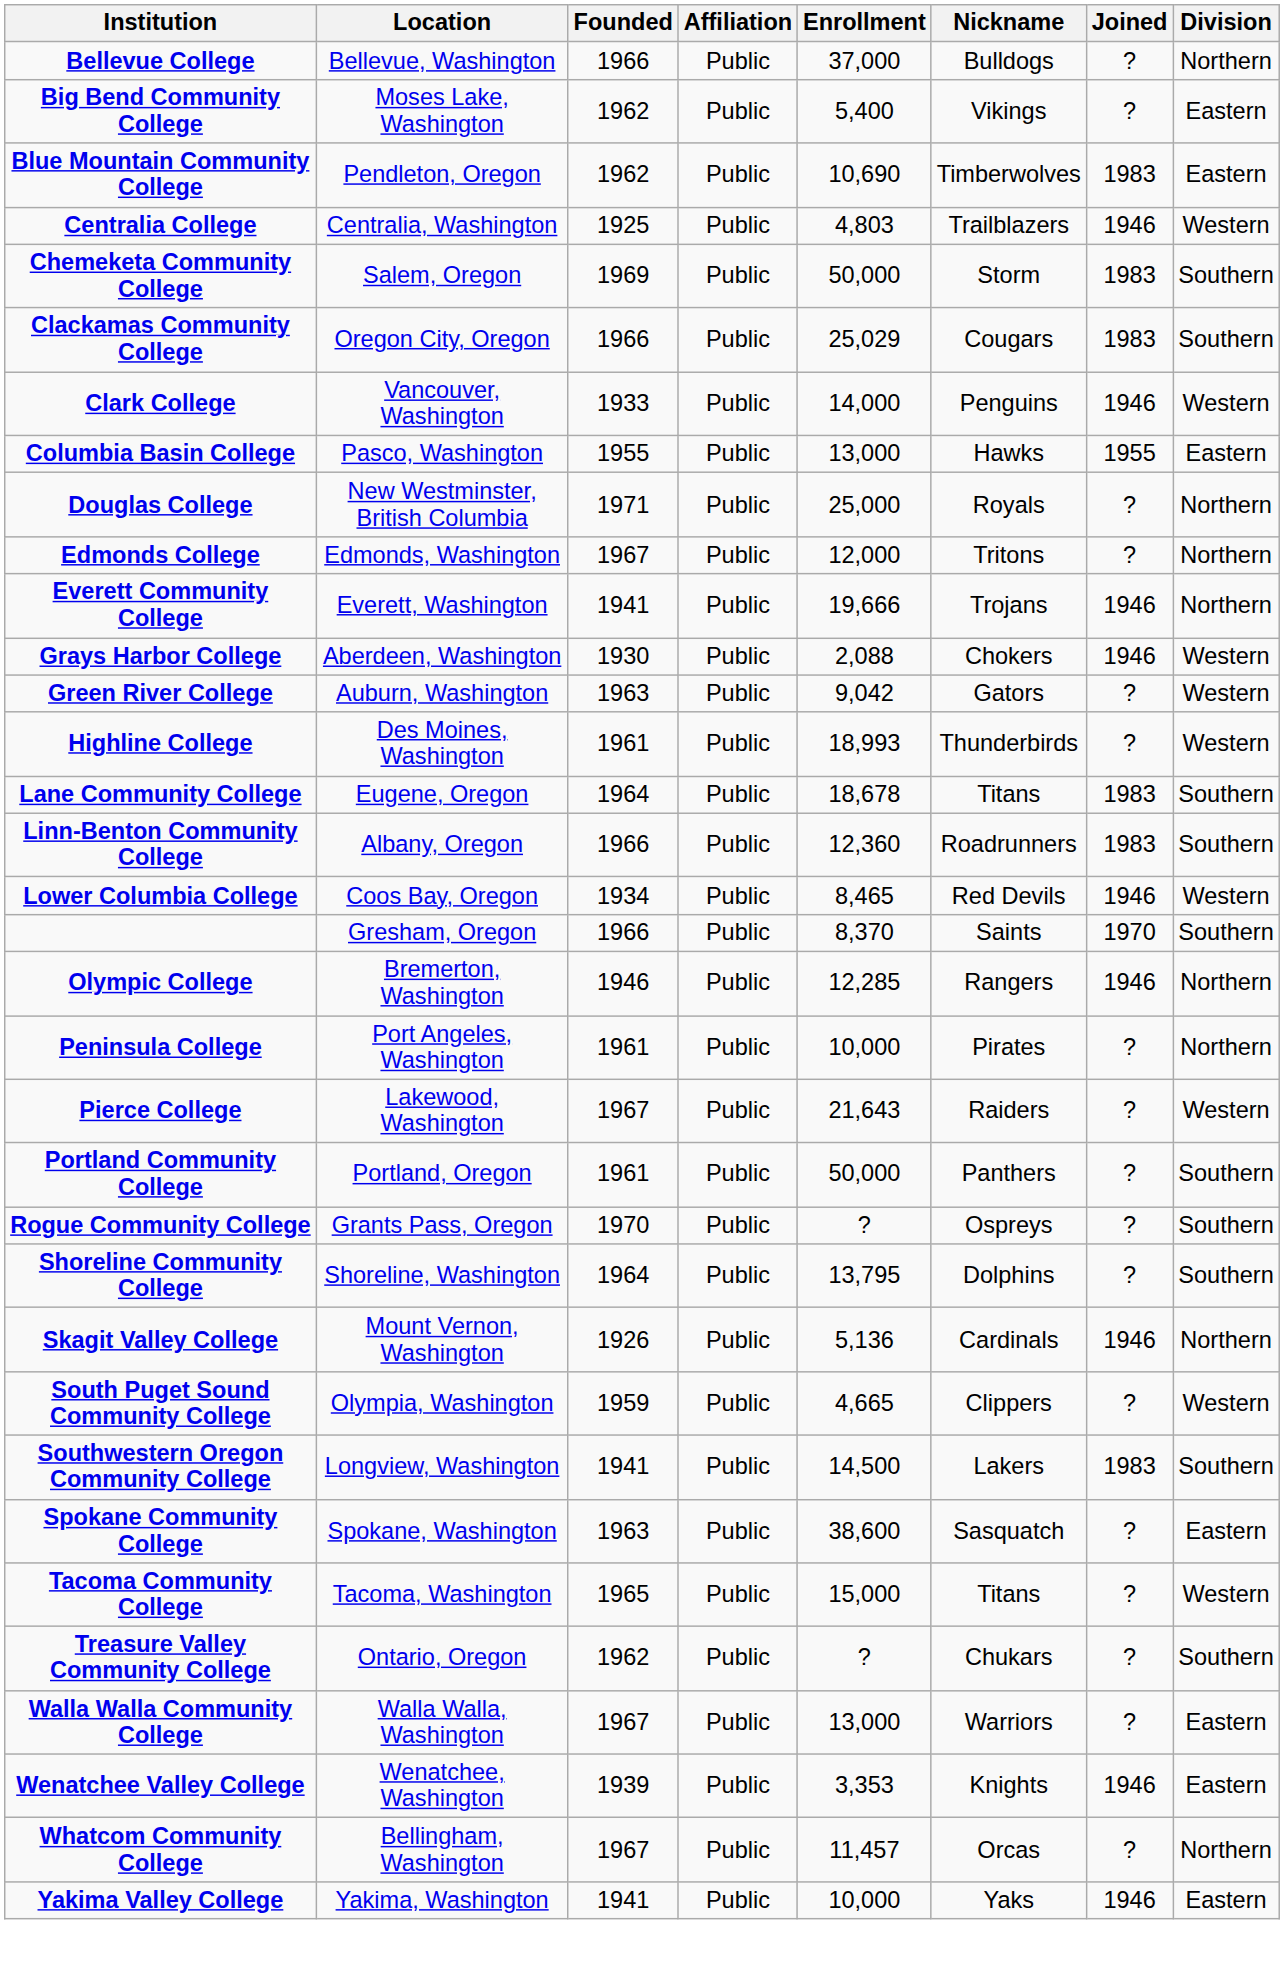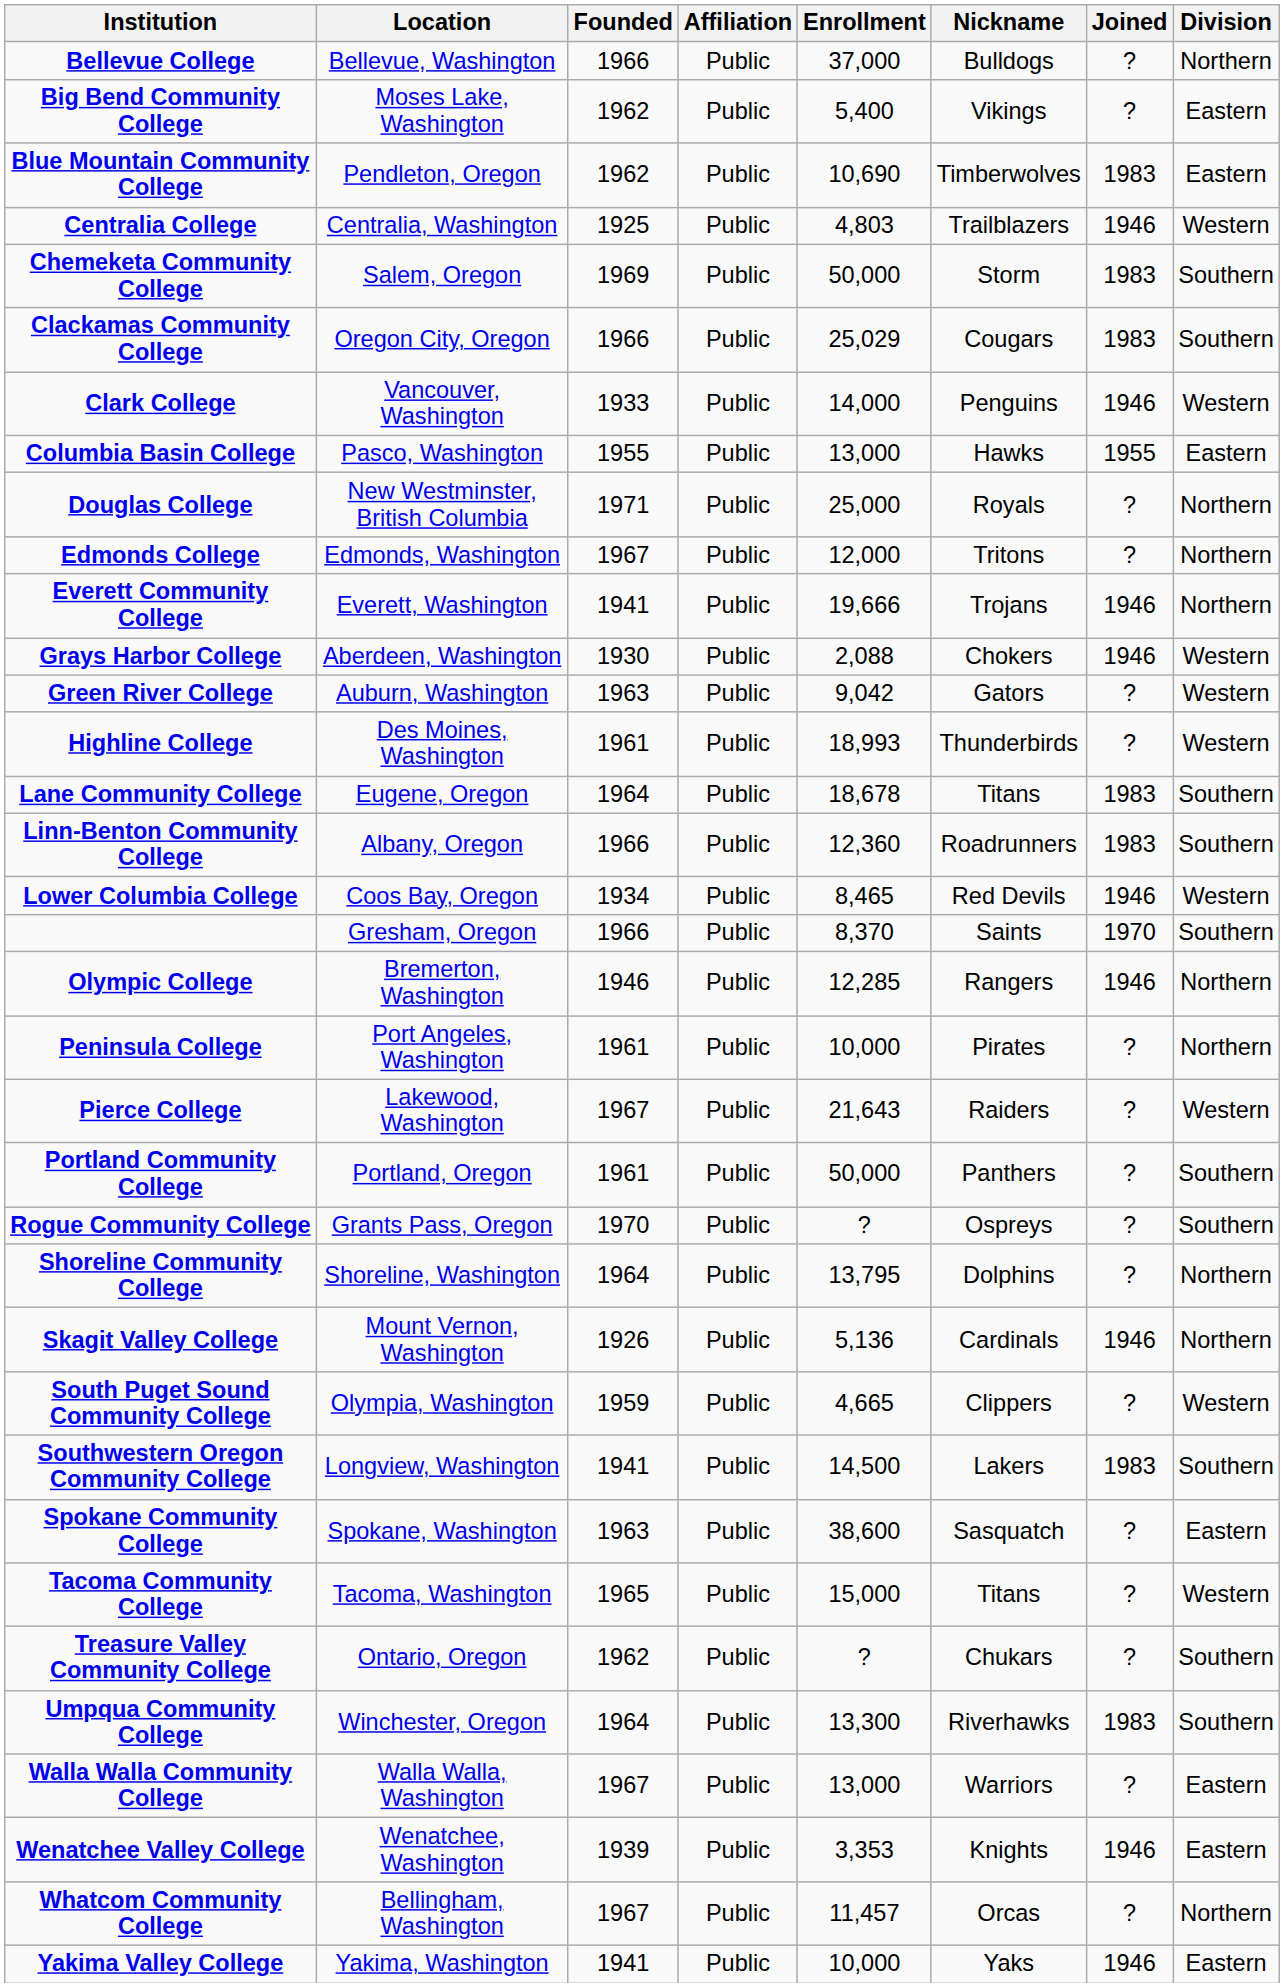 <table class="wikitable sortable" style="text-align: center;">
 <tr>
 <th>Institution</th>
 <th>Location</th>
 <th>Founded</th>
 <th>Affiliation</th>
 <th>Enrollment</th>
 <th>Nickname</th>
 <th>Joined</th>
 <th>Division</th>
 </tr>
 <tr>
 <td><strong><a href='#'>Bellevue College</a></strong></td>
 <td><a href='#'>Bellevue, Washington</a></td>
 <td>1966</td>
 <td>Public</td>
 <td>37,000</td>
 <td>Bulldogs</td>
 <td>?</td>
 <td>Northern</td>
 </tr>
 <tr>
 <td><strong><a href='#'>Big Bend Community College</a></strong></td>
 <td><a href='#'>Moses Lake, Washington</a></td>
 <td>1962</td>
 <td>Public</td>
 <td>5,400</td>
 <td>Vikings</td>
 <td>?</td>
 <td>Eastern</td>
 </tr>
 <tr>
 <td><strong><a href='#'>Blue Mountain Community College</a></strong></td>
 <td><a href='#'>Pendleton, Oregon</a></td>
 <td>1962</td>
 <td>Public</td>
 <td>10,690</td>
 <td>Timberwolves</td>
 <td>1983</td>
 <td>Eastern</td>
 </tr>
 <tr>
 <td><strong><a href='#'>Centralia College</a></strong></td>
 <td><a href='#'>Centralia, Washington</a></td>
 <td>1925</td>
 <td>Public</td>
 <td>4,803</td>
 <td>Trailblazers</td>
 <td>1946</td>
 <td>Western</td>
 </tr>
 <tr>
 <td><strong><a href='#'>Chemeketa Community College</a></strong></td>
 <td><a href='#'>Salem, Oregon</a></td>
 <td>1969</td>
 <td>Public</td>
 <td>50,000</td>
 <td>Storm</td>
 <td>1983</td>
 <td>Southern</td>
 </tr>
 <tr>
 <td><strong><a href='#'>Clackamas Community College</a></strong></td>
 <td><a href='#'>Oregon City, Oregon</a></td>
 <td>1966</td>
 <td>Public</td>
 <td>25,029</td>
 <td>Cougars</td>
 <td>1983</td>
 <td>Southern</td>
 </tr>
 <tr>
 <td><strong><a href='#'>Clark College</a></strong></td>
 <td><a href='#'>Vancouver, Washington</a></td>
 <td>1933</td>
 <td>Public</td>
 <td>14,000</td>
 <td>Penguins</td>
 <td>1946</td>
 <td>Western</td>
 </tr>
 <tr>
 <td><strong><a href='#'>Columbia Basin College</a></strong></td>
 <td><a href='#'>Pasco, Washington</a></td>
 <td>1955</td>
 <td>Public</td>
 <td>13,000</td>
 <td>Hawks</td>
 <td>1955</td>
 <td>Eastern</td>
 </tr>
 <tr>
 <td><strong><a href='#'>Douglas College</a></strong></td>
 <td><a href='#'>New Westminster, British Columbia</a></td>
 <td>1971</td>
 <td>Public</td>
 <td>25,000</td>
 <td>Royals</td>
 <td>?</td>
 <td>Northern</td>
 </tr>
 <tr>
 <td><strong><a href='#'>Edmonds College</a></strong></td>
 <td><a href='#'>Edmonds, Washington</a></td>
 <td>1967</td>
 <td>Public</td>
 <td>12,000</td>
 <td>Tritons</td>
 <td>?</td>
 <td>Northern</td>
 </tr>
 <tr>
 <td><strong><a href='#'>Everett Community College</a></strong></td>
 <td><a href='#'>Everett, Washington</a></td>
 <td>1941</td>
 <td>Public</td>
 <td>19,666</td>
 <td>Trojans</td>
 <td>1946</td>
 <td>Northern</td>
 </tr>
 <tr>
 <td><strong><a href='#'>Grays Harbor College</a></strong></td>
 <td><a href='#'>Aberdeen, Washington</a></td>
 <td>1930</td>
 <td>Public</td>
 <td>2,088</td>
 <td>Chokers</td>
 <td>1946</td>
 <td>Western</td>
 </tr>
 <tr>
 <td><strong><a href='#'>Green River College</a></strong></td>
 <td><a href='#'>Auburn, Washington</a></td>
 <td>1963</td>
 <td>Public</td>
 <td>9,042</td>
 <td>Gators</td>
 <td>?</td>
 <td>Western</td>
 </tr>
 <tr>
 <td><strong><a href='#'>Highline College</a></strong></td>
 <td><a href='#'>Des Moines, Washington</a></td>
 <td>1961</td>
 <td>Public</td>
 <td>18,993</td>
 <td>Thunderbirds</td>
 <td>?</td>
 <td>Western</td>
 </tr>
 <tr>
 <td><strong><a href='#'>Lane Community College</a></strong></td>
 <td><a href='#'>Eugene, Oregon</a></td>
 <td>1964</td>
 <td>Public</td>
 <td>18,678</td>
 <td>Titans</td>
 <td>1983</td>
 <td>Southern</td>
 </tr>
 <tr>
 <td><strong><a href='#'>Linn-Benton Community College</a></strong></td>
 <td><a href='#'>Albany, Oregon</a></td>
 <td>1966</td>
 <td>Public</td>
 <td>12,360</td>
 <td>Roadrunners</td>
 <td>1983</td>
 <td>Southern</td>
 </tr>
 <tr>
 <td><strong><a href='#'>Lower Columbia College</a></strong></td>
 <td><a href='#'>Coos Bay, Oregon</a></td>
 <td>1934</td>
 <td>Public</td>
 <td>8,465</td>
 <td>Red Devils</td>
 <td>1946</td>
 <td>Western</td>
 </tr>
 <tr>
 <td></td>
 <td><a href='#'>Gresham, Oregon</a></td>
 <td>1966</td>
 <td>Public</td>
 <td>8,370</td>
 <td>Saints</td>
 <td>1970</td>
 <td>Southern</td>
 </tr>
 <tr>
 <td><strong><a href='#'>Olympic College</a></strong></td>
 <td><a href='#'>Bremerton, Washington</a></td>
 <td>1946</td>
 <td>Public</td>
 <td>12,285</td>
 <td>Rangers</td>
 <td>1946</td>
 <td>Northern</td>
 </tr>
 <tr>
 <td><strong><a href='#'>Peninsula College</a></strong></td>
 <td><a href='#'>Port Angeles, Washington</a></td>
 <td>1961</td>
 <td>Public</td>
 <td>10,000</td>
 <td>Pirates</td>
 <td>?</td>
 <td>Northern</td>
 </tr>
 <tr>
 <td><strong><a href='#'>Pierce College</a></strong></td>
 <td><a href='#'>Lakewood, Washington</a></td>
 <td>1967</td>
 <td>Public</td>
 <td>21,643</td>
 <td>Raiders</td>
 <td>?</td>
 <td>Western</td>
 </tr>
 <tr>
 <td><strong><a href='#'>Portland Community College</a></strong></td>
 <td><a href='#'>Portland, Oregon</a></td>
 <td>1961</td>
 <td>Public</td>
 <td>50,000</td>
 <td>Panthers</td>
 <td>?</td>
 <td>Southern</td>
 </tr>
 <tr>
 <td><strong><a href='#'>Rogue Community College</a></strong></td>
 <td><a href='#'>Grants Pass, Oregon</a></td>
 <td>1970</td>
 <td>Public</td>
 <td>?</td>
 <td>Ospreys</td>
 <td>?</td>
 <td>Southern</td>
 </tr>
 <tr>
 <td><strong><a href='#'>Shoreline Community College</a></strong></td>
 <td><a href='#'>Shoreline, Washington</a></td>
 <td>1964</td>
 <td>Public</td>
 <td>13,795</td>
 <td>Dolphins</td>
 <td>?</td>
-<td>Southern</td>
+<td>Northern</td>
 </tr>
 <tr>
 <td><strong><a href='#'>Skagit Valley College</a></strong></td>
 <td><a href='#'>Mount Vernon, Washington</a></td>
 <td>1926</td>
 <td>Public</td>
 <td>5,136</td>
 <td>Cardinals</td>
 <td>1946</td>
 <td>Northern</td>
 </tr>
 <tr>
 <td><strong><a href='#'>South Puget Sound Community College</a></strong></td>
 <td><a href='#'>Olympia, Washington</a></td>
 <td>1959</td>
 <td>Public</td>
 <td>4,665</td>
 <td>Clippers</td>
 <td>?</td>
 <td>Western</td>
 </tr>
 <tr>
 <td><strong><a href='#'>Southwestern Oregon Community College</a></strong></td>
 <td><a href='#'>Longview, Washington</a></td>
 <td>1941</td>
 <td>Public</td>
 <td>14,500</td>
 <td>Lakers</td>
 <td>1983</td>
 <td>Southern</td>
 </tr>
 <tr>
 <td><strong><a href='#'>Spokane Community College</a></strong></td>
 <td><a href='#'>Spokane, Washington</a></td>
 <td>1963</td>
 <td>Public</td>
 <td>38,600</td>
 <td>Sasquatch</td>
 <td>?</td>
 <td>Eastern</td>
 </tr>
 <tr>
 <td><strong><a href='#'>Tacoma Community College</a></strong></td>
 <td><a href='#'>Tacoma, Washington</a></td>
 <td>1965</td>
 <td>Public</td>
 <td>15,000</td>
 <td>Titans</td>
 <td>?</td>
 <td>Western</td>
 </tr>
 <tr>
 <td><strong><a href='#'>Treasure Valley Community College</a></strong></td>
 <td><a href='#'>Ontario, Oregon</a></td>
 <td>1962</td>
 <td>Public</td>
 <td>?</td>
 <td>Chukars</td>
 <td>?</td>
 <td>Southern</td>
 </tr>
 <tr>
+<td><strong><a href='#'>Umpqua Community College</a></strong></td>
+<td><a href='#'>Winchester, Oregon</a></td>
+<td>1964</td>
+<td>Public</td>
+<td>13,300</td>
+<td>Riverhawks</td>
+<td>1983</td>
+<td>Southern</td>
+</tr>
+<tr>
 <td><strong><a href='#'>Walla Walla Community College</a></strong></td>
 <td><a href='#'>Walla Walla, Washington</a></td>
 <td>1967</td>
 <td>Public</td>
 <td>13,000</td>
 <td>Warriors</td>
 <td>?</td>
 <td>Eastern</td>
 </tr>
 <tr>
 <td><strong><a href='#'>Wenatchee Valley College</a></strong></td>
 <td><a href='#'>Wenatchee, Washington</a></td>
 <td>1939</td>
 <td>Public</td>
 <td>3,353</td>
 <td>Knights</td>
 <td>1946</td>
 <td>Eastern</td>
 </tr>
 <tr>
 <td><strong><a href='#'>Whatcom Community College</a></strong></td>
 <td><a href='#'>Bellingham, Washington</a></td>
 <td>1967</td>
 <td>Public</td>
 <td>11,457</td>
 <td>Orcas</td>
 <td>?</td>
 <td>Northern</td>
 </tr>
 <tr>
 <td><strong><a href='#'>Yakima Valley College</a></strong></td>
 <td><a href='#'>Yakima, Washington</a></td>
 <td>1941</td>
 <td>Public</td>
 <td>10,000</td>
 <td>Yaks</td>
 <td>1946</td>
 <td>Eastern</td>
 </tr>
 </table>
